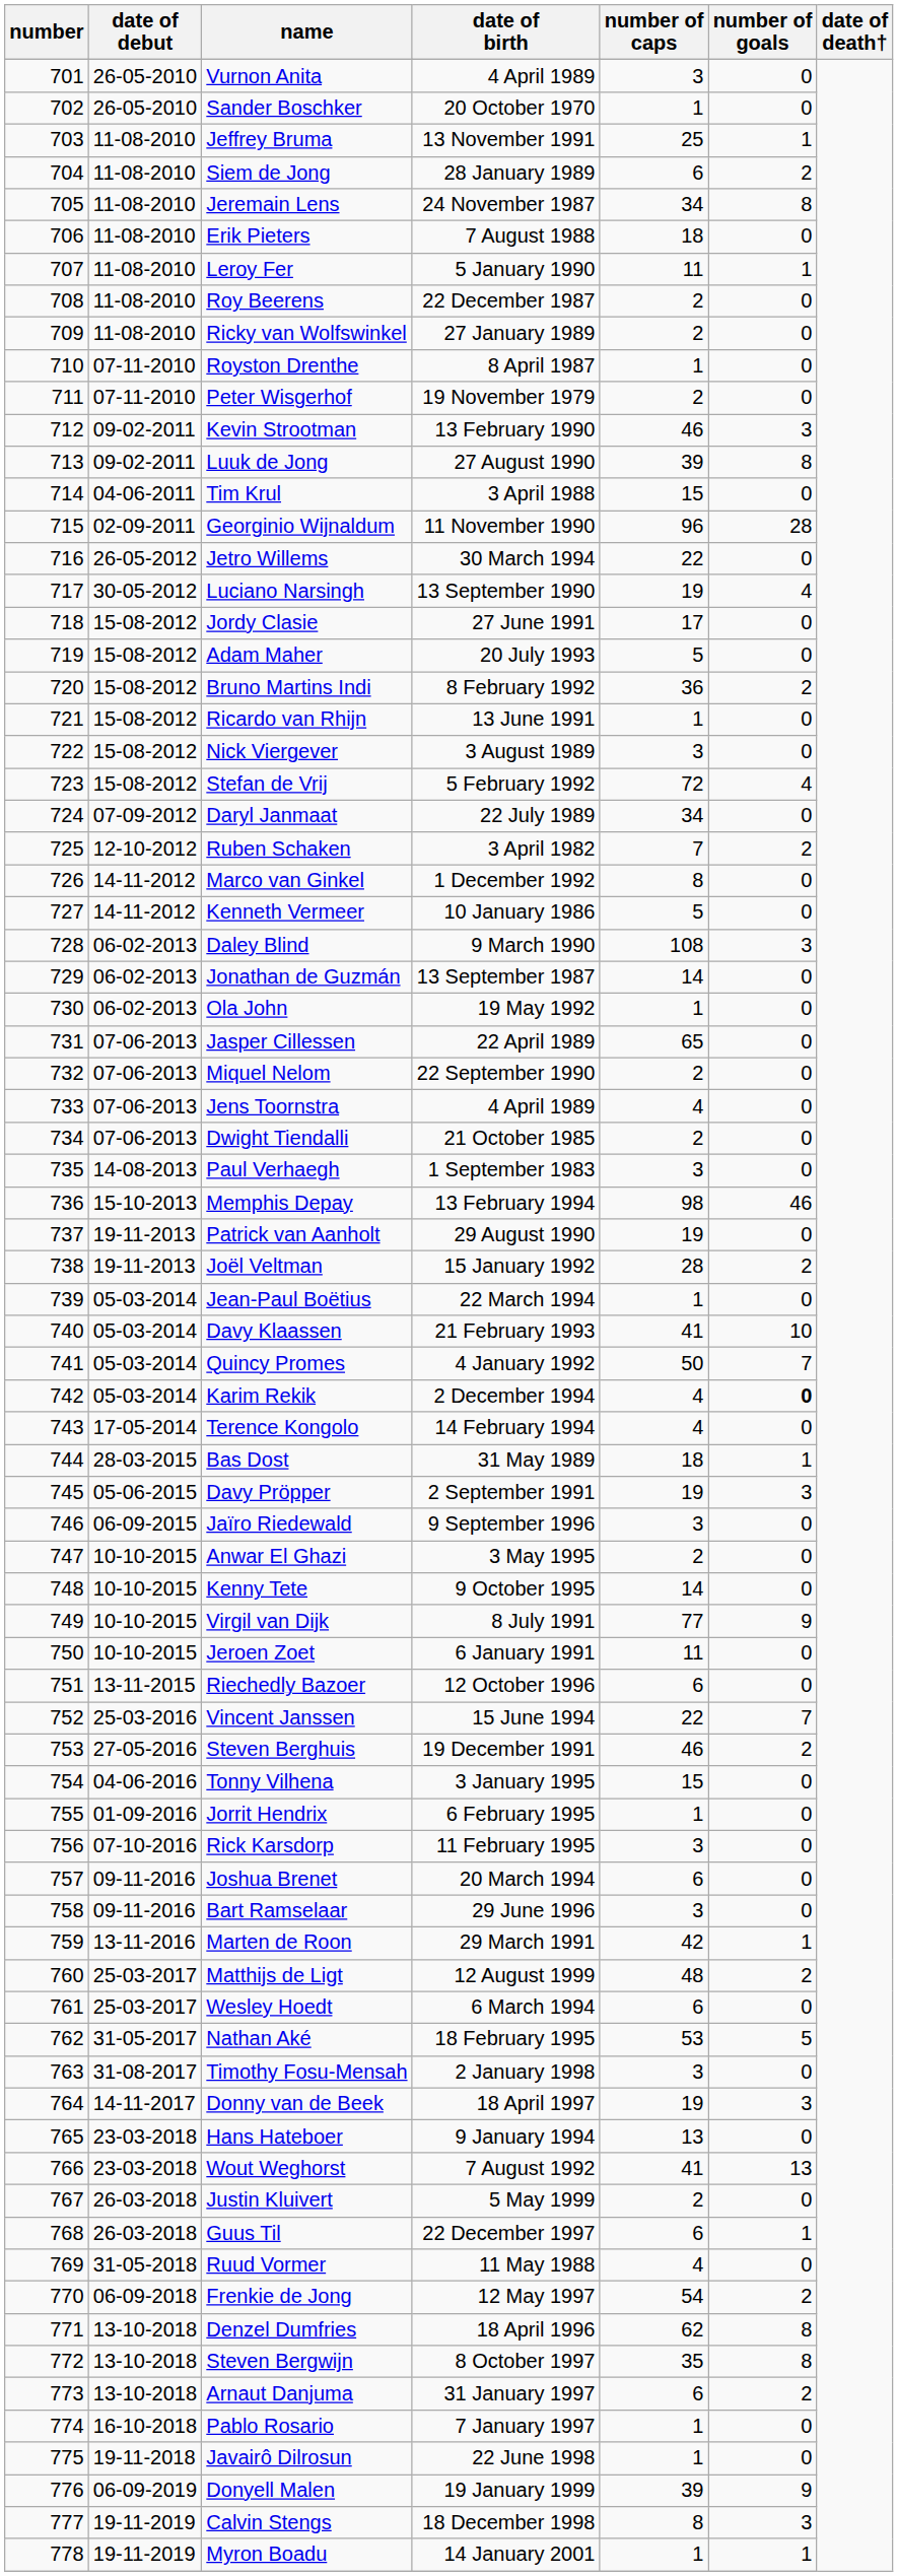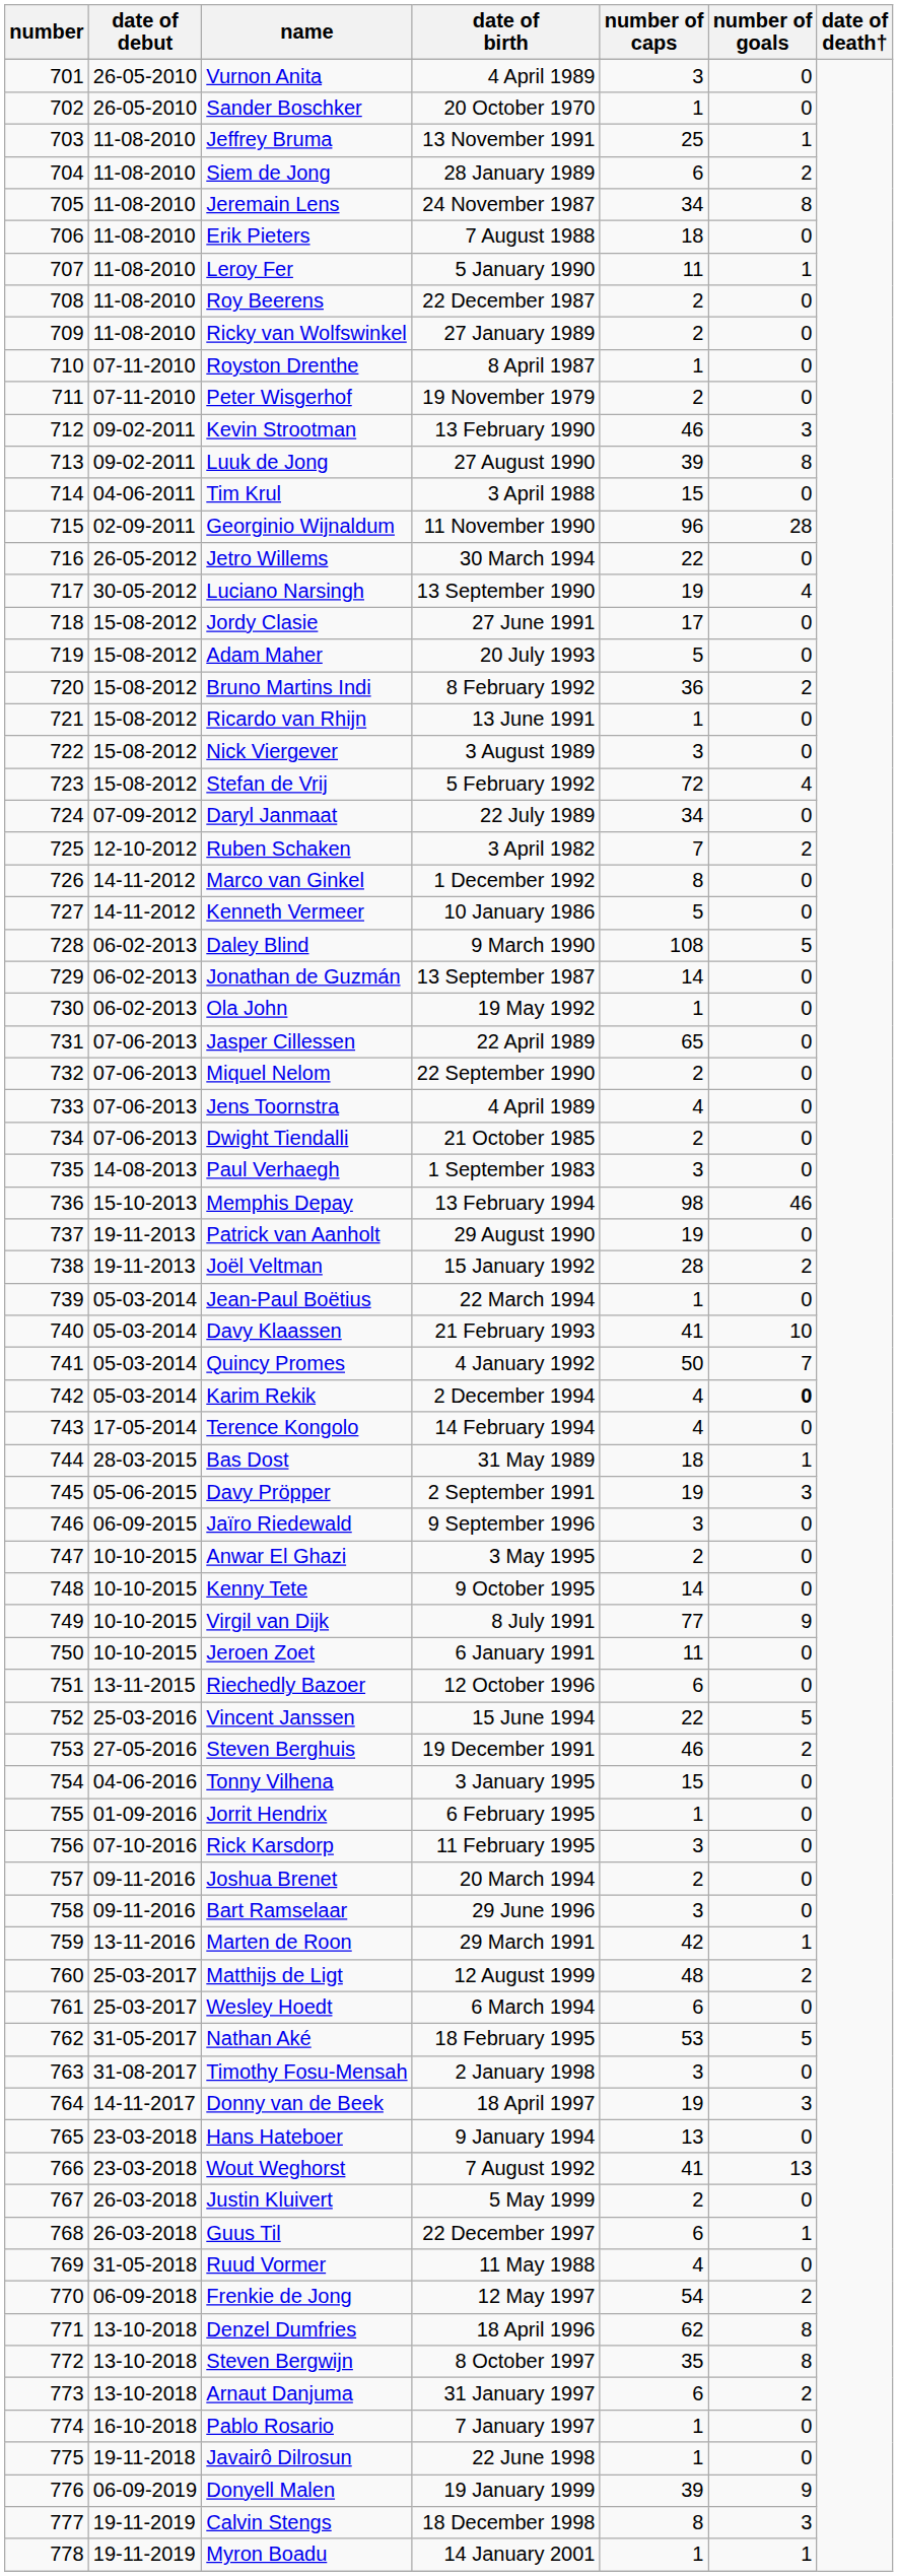 <table class="wikitable sortable">
 <tr>
 <th>number</th>
 <th>date of<br>debut</th>
 <th>name</th>
 <th>date of<br>birth</th>
 <th>number of<br>caps</th>
 <th>number of<br>goals</th>
 <th>date of<br>death†</th>
 </tr>
 <tr>
 </tr>
 <tr>
 <td align=right>701</td>
 <td>26-05-2010</td>
 <td><a href='#'>Vurnon Anita</a></td>
 <td align=right>4 April 1989</td>
 <td align=right>3</td>
 <td align=right>0</td>
 </tr>
 <tr>
 <td align=right>702</td>
 <td>26-05-2010</td>
 <td><a href='#'>Sander Boschker</a></td>
 <td align=right>20 October 1970</td>
 <td align=right>1</td>
 <td align=right>0</td>
 </tr>
 <tr>
 <td align=right>703</td>
 <td>11-08-2010</td>
 <td><a href='#'>Jeffrey Bruma</a></td>
 <td align=right>13 November 1991</td>
 <td align=right>25</td>
 <td align=right>1</td>
 </tr>
 <tr>
 <td align=right>704</td>
 <td>11-08-2010</td>
 <td><a href='#'>Siem de Jong</a></td>
 <td align=right>28 January 1989</td>
 <td align=right>6</td>
 <td align=right>2</td>
 </tr>
 <tr>
 <td align=right>705</td>
 <td>11-08-2010</td>
 <td><a href='#'>Jeremain Lens</a></td>
 <td align=right>24 November 1987</td>
 <td align=right>34</td>
 <td align="right">8</td>
 </tr>
 <tr>
 <td align=right>706</td>
 <td>11-08-2010</td>
 <td><a href='#'>Erik Pieters</a></td>
 <td align=right>7 August 1988</td>
 <td align=right>18</td>
 <td align=right>0</td>
 </tr>
 <tr>
 <td align=right>707</td>
 <td>11-08-2010</td>
 <td><a href='#'>Leroy Fer</a></td>
 <td align=right>5 January 1990</td>
 <td align=right>11</td>
 <td align=right>1</td>
 </tr>
 <tr>
 <td align=right>708</td>
 <td>11-08-2010</td>
 <td><a href='#'>Roy Beerens</a></td>
 <td align=right>22 December 1987</td>
 <td align=right>2</td>
 <td align=right>0</td>
 </tr>
 <tr>
 <td align=right>709</td>
 <td>11-08-2010</td>
 <td><a href='#'>Ricky van Wolfswinkel</a></td>
 <td align=right>27 January 1989</td>
 <td align=right>2</td>
 <td align=right>0</td>
 </tr>
 <tr>
 <td align=right>710</td>
 <td>07-11-2010</td>
 <td><a href='#'>Royston Drenthe</a></td>
 <td align=right>8 April 1987</td>
 <td align=right>1</td>
 <td align=right>0</td>
 </tr>
 <tr>
 <td align=right>711</td>
 <td>07-11-2010</td>
 <td><a href='#'>Peter Wisgerhof</a></td>
 <td align=right>19 November 1979</td>
 <td align=right>2</td>
 <td align=right>0</td>
 </tr>
 <tr>
 <td align=right>712</td>
 <td>09-02-2011</td>
 <td><a href='#'>Kevin Strootman</a></td>
 <td align=right>13 February 1990</td>
 <td align=right>46</td>
 <td align="right">3</td>
 </tr>
 <tr>
 <td align=right>713</td>
 <td>09-02-2011</td>
 <td><a href='#'>Luuk de Jong</a></td>
 <td align=right>27 August 1990</td>
 <td align=right>39</td>
 <td align=right>8</td>
 </tr>
 <tr>
 <td align=right>714</td>
 <td>04-06-2011</td>
 <td><a href='#'>Tim Krul</a></td>
 <td align=right>3 April 1988</td>
 <td align=right>15</td>
 <td align="right">0</td>
 </tr>
 <tr>
 <td align=right>715</td>
 <td>02-09-2011</td>
 <td><a href='#'>Georginio Wijnaldum</a></td>
 <td align=right>11 November 1990</td>
 <td align=right>96</td>
 <td align="right">28</td>
 </tr>
 <tr>
 <td align=right>716</td>
 <td>26-05-2012</td>
 <td><a href='#'>Jetro Willems</a></td>
 <td align=right>30 March 1994</td>
 <td align=right>22</td>
 <td align=right>0</td>
 </tr>
 <tr>
 <td align=right>717</td>
 <td>30-05-2012</td>
 <td><a href='#'>Luciano Narsingh</a></td>
 <td align=right>13 September 1990</td>
 <td align=right>19</td>
 <td align=right>4</td>
 </tr>
 <tr>
 <td align=right>718</td>
 <td>15-08-2012</td>
 <td><a href='#'>Jordy Clasie</a></td>
 <td align=right>27 June 1991</td>
 <td align=right>17</td>
 <td align="right">0</td>
 </tr>
 <tr>
 <td align=right>719</td>
 <td>15-08-2012</td>
 <td><a href='#'>Adam Maher</a></td>
 <td align=right>20 July 1993</td>
 <td align=right>5</td>
 <td align="right">0</td>
 </tr>
 <tr>
 <td align=right>720</td>
 <td>15-08-2012</td>
 <td><a href='#'>Bruno Martins Indi</a></td>
 <td align=right>8 February 1992</td>
 <td align=right>36</td>
 <td align="right">2</td>
 </tr>
 <tr>
 <td align=right>721</td>
 <td>15-08-2012</td>
 <td><a href='#'>Ricardo van Rhijn</a></td>
 <td align=right>13 June 1991</td>
 <td align=right>1</td>
 <td align="right">0</td>
 </tr>
 <tr>
 <td align=right>722</td>
 <td>15-08-2012</td>
 <td><a href='#'>Nick Viergever</a></td>
 <td align=right>3 August 1989</td>
 <td align=right>3</td>
 <td align="right">0</td>
 </tr>
 <tr>
 <td align=right>723</td>
 <td>15-08-2012</td>
 <td><a href='#'>Stefan de Vrij</a></td>
 <td align=right>5 February 1992</td>
 <td align=right>72</td>
 <td align=right>4</td>
 </tr>
 <tr>
 <td align=right>724</td>
 <td>07-09-2012</td>
 <td><a href='#'>Daryl Janmaat</a></td>
 <td align=right>22 July 1989</td>
 <td align=right>34</td>
 <td align="right">0</td>
 </tr>
 <tr>
 <td align=right>725</td>
 <td>12-10-2012</td>
 <td><a href='#'>Ruben Schaken</a></td>
 <td align=right>3 April 1982</td>
 <td align=right>7</td>
 <td align=right>2</td>
 </tr>
 <tr>
 <td align=right>726</td>
 <td>14-11-2012</td>
 <td><a href='#'>Marco van Ginkel</a></td>
 <td align=right>1 December 1992</td>
 <td align=right>8</td>
 <td align=right>0</td>
 </tr>
 <tr>
 <td align=right>727</td>
 <td>14-11-2012</td>
 <td><a href='#'>Kenneth Vermeer</a></td>
 <td align=right>10 January 1986</td>
 <td align=right>5</td>
 <td align=right>0</td>
 </tr>
 <tr>
 <td align=right>728</td>
 <td>06-02-2013</td>
 <td><a href='#'>Daley Blind</a></td>
 <td align=right>9 March 1990</td>
 <td align=right>108</td>
-<td align="right">3</td>
+<td align="right">5</td>
 </tr>
 <tr>
 <td align=right>729</td>
 <td>06-02-2013</td>
 <td><a href='#'>Jonathan de Guzmán</a></td>
 <td align=right>13 September 1987</td>
 <td align=right>14</td>
 <td align="right">0</td>
 </tr>
 <tr>
 <td align=right>730</td>
 <td>06-02-2013</td>
 <td><a href='#'>Ola John</a></td>
 <td align=right>19 May 1992</td>
 <td align=right>1</td>
 <td align="right">0</td>
 </tr>
 <tr>
 <td align=right>731</td>
 <td>07-06-2013</td>
 <td><a href='#'>Jasper Cillessen</a></td>
 <td align=right>22 April 1989</td>
 <td align=right>65</td>
 <td align="right">0</td>
 </tr>
 <tr>
 <td align=right>732</td>
 <td>07-06-2013</td>
 <td><a href='#'>Miquel Nelom</a></td>
 <td align=right>22 September 1990</td>
 <td align=right>2</td>
 <td align=right>0</td>
 </tr>
 <tr>
 <td align=right>733</td>
 <td>07-06-2013</td>
 <td><a href='#'>Jens Toornstra</a></td>
 <td align=right>4 April 1989</td>
 <td align=right>4</td>
 <td align="right">0</td>
 </tr>
 <tr>
 <td align=right>734</td>
 <td>07-06-2013</td>
 <td><a href='#'>Dwight Tiendalli</a></td>
 <td align=right>21 October 1985</td>
 <td align=right>2</td>
 <td align=right>0</td>
 </tr>
 <tr>
 <td align=right>735</td>
 <td>14-08-2013</td>
 <td><a href='#'>Paul Verhaegh</a></td>
 <td align=right>1 September 1983</td>
 <td align=right>3</td>
 <td align=right>0</td>
 </tr>
 <tr>
 <td align=right>736</td>
 <td>15-10-2013</td>
 <td><a href='#'>Memphis Depay</a></td>
 <td align=right>13 February 1994</td>
 <td align=right>98</td>
 <td align="right">46</td>
 </tr>
 <tr>
 <td align=right>737</td>
 <td>19-11-2013</td>
 <td><a href='#'>Patrick van Aanholt</a></td>
 <td align=right>29 August 1990</td>
 <td align=right>19</td>
 <td align=right>0</td>
 </tr>
 <tr>
 <td align=right>738</td>
 <td>19-11-2013</td>
 <td><a href='#'>Joël Veltman</a></td>
 <td align=right>15 January 1992</td>
 <td align=right>28</td>
 <td align="right">2</td>
 </tr>
 <tr>
 <td align=right>739</td>
 <td>05-03-2014</td>
 <td><a href='#'>Jean-Paul Boëtius</a></td>
 <td align=right>22 March 1994</td>
 <td align=right>1</td>
 <td align=right>0</td>
 </tr>
 <tr>
 <td align=right>740</td>
 <td>05-03-2014</td>
 <td><a href='#'>Davy Klaassen</a></td>
 <td align=right>21 February 1993</td>
 <td align=right>41</td>
 <td align="right">10</td>
 </tr>
 <tr>
 <td align=right>741</td>
 <td>05-03-2014</td>
 <td><a href='#'>Quincy Promes</a></td>
 <td align=right>4 January 1992</td>
 <td align=right>50</td>
 <td align="right">7</td>
 </tr>
 <tr>
 <td align=right>742</td>
 <td>05-03-2014</td>
 <td><a href='#'>Karim Rekik</a></td>
 <td align=right>2 December 1994</td>
 <td align=right>4</td>
 <td align=right><strong>0</strong></td>
 </tr>
 <tr>
 <td align=right>743</td>
 <td>17-05-2014</td>
 <td><a href='#'>Terence Kongolo</a></td>
 <td align=right>14 February 1994</td>
 <td align=right>4</td>
 <td align=right>0</td>
 </tr>
 <tr>
 <td align=right>744</td>
 <td>28-03-2015</td>
 <td><a href='#'>Bas Dost</a></td>
 <td align=right>31 May 1989</td>
 <td align=right>18</td>
 <td align="right">1</td>
 </tr>
 <tr>
 <td align=right>745</td>
 <td>05-06-2015</td>
 <td><a href='#'>Davy Pröpper</a></td>
 <td align=right>2 September 1991</td>
 <td align=right>19</td>
 <td align="right">3</td>
 </tr>
 <tr>
 <td align=right>746</td>
 <td>06-09-2015</td>
 <td><a href='#'>Jaïro Riedewald</a></td>
 <td align=right>9 September 1996</td>
 <td align=right>3</td>
 <td align=right>0</td>
 </tr>
 <tr>
 <td align=right>747</td>
 <td>10-10-2015</td>
 <td><a href='#'>Anwar El Ghazi</a></td>
 <td align=right>3 May 1995</td>
 <td align=right>2</td>
 <td align=right>0</td>
 </tr>
 <tr>
 <td align=right>748</td>
 <td>10-10-2015</td>
 <td><a href='#'>Kenny Tete</a></td>
 <td align=right>9 October 1995</td>
 <td align=right>14</td>
 <td align="right">0</td>
 </tr>
 <tr>
 <td align=right>749</td>
 <td>10-10-2015</td>
 <td><a href='#'>Virgil van Dijk</a></td>
 <td align=right>8 July 1991</td>
 <td align=right>77</td>
 <td align="right">9</td>
 </tr>
 <tr>
 <td align=right>750</td>
 <td>10-10-2015</td>
 <td><a href='#'>Jeroen Zoet</a></td>
 <td align=right>6 January 1991</td>
 <td align=right>11</td>
 <td align="right">0</td>
 </tr>
 <tr>
 <td align=right>751</td>
 <td>13-11-2015</td>
 <td><a href='#'>Riechedly Bazoer</a></td>
 <td align=right>12 October 1996</td>
 <td align=right>6</td>
 <td align=right>0</td>
 </tr>
 <tr>
 <td align=right>752</td>
 <td>25-03-2016</td>
 <td><a href='#'>Vincent Janssen</a></td>
 <td align=right>15 June 1994</td>
 <td align=right>22</td>
-<td align="right">7</td>
+<td align="right">5</td>
 </tr>
 <tr>
 <td align=right>753</td>
 <td>27-05-2016</td>
 <td><a href='#'>Steven Berghuis</a></td>
 <td align=right>19 December 1991</td>
 <td align=right>46</td>
 <td align="right">2</td>
 </tr>
 <tr>
 <td align=right>754</td>
 <td>04-06-2016</td>
 <td><a href='#'>Tonny Vilhena</a></td>
 <td align=right>3 January 1995</td>
 <td align=right>15</td>
 <td align="right">0</td>
 </tr>
 <tr>
 <td align=right>755</td>
 <td>01-09-2016</td>
 <td><a href='#'>Jorrit Hendrix</a></td>
 <td align=right>6 February 1995</td>
 <td align=right>1</td>
 <td align=right>0</td>
 </tr>
 <tr>
 <td align=right>756</td>
 <td>07-10-2016</td>
 <td><a href='#'>Rick Karsdorp</a></td>
 <td align=right>11 February 1995</td>
 <td align=right>3</td>
 <td align=right>0</td>
 </tr>
 <tr>
 <td align=right>757</td>
 <td>09-11-2016</td>
 <td><a href='#'>Joshua Brenet</a></td>
 <td align=right>20 March 1994</td>
-<td align=right>6</td>
+<td align=right>2</td>
 <td align=right>0</td>
 </tr>
 <tr>
 <td align=right>758</td>
 <td>09-11-2016</td>
 <td><a href='#'>Bart Ramselaar</a></td>
 <td align=right>29 June 1996</td>
 <td align=right>3</td>
 <td align="right">0</td>
 </tr>
 <tr>
 <td align=right>759</td>
 <td>13-11-2016</td>
 <td><a href='#'>Marten de Roon</a></td>
 <td align=right>29 March 1991</td>
 <td align=right>42</td>
 <td align="right">1</td>
 </tr>
 <tr>
 <td align=right>760</td>
 <td>25-03-2017</td>
 <td><a href='#'>Matthijs de Ligt</a></td>
 <td align=right>12 August 1999</td>
 <td align=right>48</td>
 <td align="right">2</td>
 </tr>
 <tr>
 <td align=right>761</td>
 <td>25-03-2017</td>
 <td><a href='#'>Wesley Hoedt</a></td>
 <td align=right>6 March 1994</td>
 <td align=right>6</td>
 <td align="right">0</td>
 </tr>
 <tr>
 <td align=right>762</td>
 <td>31-05-2017</td>
 <td><a href='#'>Nathan Aké</a></td>
 <td align=right>18 February 1995</td>
 <td align=right>53</td>
 <td align="right">5</td>
 </tr>
 <tr>
 <td align=right>763</td>
 <td>31-08-2017</td>
 <td><a href='#'>Timothy Fosu-Mensah</a></td>
 <td align=right>2 January 1998</td>
 <td align=right>3</td>
 <td align="right">0</td>
 </tr>
 <tr>
 <td align=right>764</td>
 <td>14-11-2017</td>
 <td><a href='#'>Donny van de Beek</a></td>
 <td align=right>18 April 1997</td>
 <td align=right>19</td>
 <td align="right">3</td>
 </tr>
 <tr>
 <td align=right>765</td>
 <td>23-03-2018</td>
 <td><a href='#'>Hans Hateboer</a></td>
 <td align=right>9 January 1994</td>
 <td align=right>13</td>
 <td align="right">0</td>
 </tr>
 <tr>
 <td align=right>766</td>
 <td>23-03-2018</td>
 <td><a href='#'>Wout Weghorst</a></td>
 <td align=right>7 August 1992</td>
 <td align=right>41</td>
 <td align="right">13</td>
 </tr>
 <tr>
 <td align=right>767</td>
 <td>26-03-2018</td>
 <td><a href='#'>Justin Kluivert</a></td>
 <td align=right>5 May 1999</td>
 <td align=right>2</td>
 <td align="right">0</td>
 </tr>
 <tr>
 <td align=right>768</td>
 <td>26-03-2018</td>
 <td><a href='#'>Guus Til</a></td>
 <td align=right>22 December 1997</td>
 <td align=right>6</td>
 <td align="right">1</td>
 </tr>
 <tr>
 <td align=right>769</td>
 <td>31-05-2018</td>
 <td><a href='#'>Ruud Vormer</a></td>
 <td align=right>11 May 1988</td>
 <td align=right>4</td>
 <td align="right">0</td>
 </tr>
 <tr>
 <td align=right>770</td>
 <td>06-09-2018</td>
 <td><a href='#'>Frenkie de Jong</a></td>
 <td align=right>12 May 1997</td>
 <td align=right>54</td>
 <td align="right">2</td>
 </tr>
 <tr>
 <td align=right>771</td>
 <td>13-10-2018</td>
 <td><a href='#'>Denzel Dumfries</a></td>
 <td align=right>18 April 1996</td>
 <td align=right>62</td>
 <td align="right">8</td>
 </tr>
 <tr>
 <td align=right>772</td>
 <td>13-10-2018</td>
 <td><a href='#'>Steven Bergwijn</a></td>
 <td align=right>8 October 1997</td>
 <td align=right>35</td>
 <td align="right">8</td>
 </tr>
 <tr>
 <td align=right>773</td>
 <td>13-10-2018</td>
 <td><a href='#'>Arnaut Danjuma</a></td>
 <td align=right>31 January 1997</td>
 <td align=right>6</td>
 <td align="right">2</td>
 </tr>
 <tr>
 <td align=right>774</td>
 <td>16-10-2018</td>
 <td><a href='#'>Pablo Rosario</a></td>
 <td align=right>7 January 1997</td>
 <td align=right>1</td>
 <td align="right">0</td>
 </tr>
 <tr>
 <td align=right>775</td>
 <td>19-11-2018</td>
 <td><a href='#'>Javairô Dilrosun</a></td>
 <td align=right>22 June 1998</td>
 <td align=right>1</td>
 <td align="right">0</td>
 </tr>
 <tr>
 <td align=right>776</td>
 <td>06-09-2019</td>
 <td><a href='#'>Donyell Malen</a></td>
 <td align=right>19 January 1999</td>
 <td align=right>39</td>
 <td align="right">9</td>
 </tr>
 <tr>
 <td align=right>777</td>
 <td>19-11-2019</td>
 <td><a href='#'>Calvin Stengs</a></td>
 <td align=right>18 December 1998</td>
 <td align=right>8</td>
 <td align="right">3</td>
 </tr>
 <tr>
 <td align=right>778</td>
 <td>19-11-2019</td>
 <td><a href='#'>Myron Boadu</a></td>
 <td align=right>14 January 2001</td>
 <td align=right>1</td>
 <td align="right">1</td>
 </tr>
 <tr>
 </tr>
 </table>
